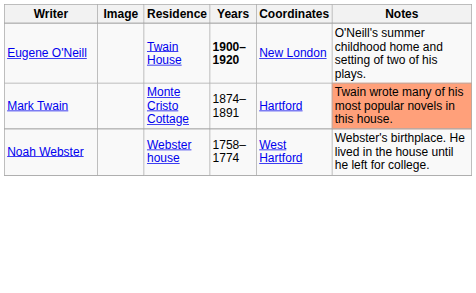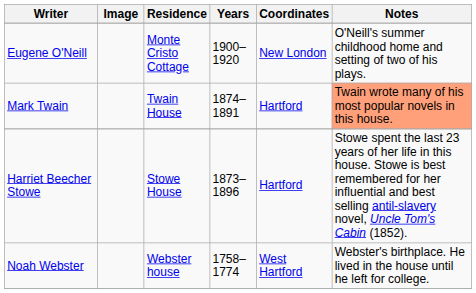 <table class="wikitable sortable" style="width: 100%">
 <tr>
 <th width="20%">Writer</th>
 <th width="10%">Image</th>
 <th width="10%">Residence</th>
 <th width="10%">Years</th>
 <th width="10%">Coordinates</th>
 <th width="30%">Notes</th>
 </tr>
 <tr>
 </tr>
 <tr>
 <td><a href='#'>Eugene O'Neill</a></td>
 <td></td>
-<td><a href='#'>Twain House</a></td>
-<td><strong>1900–1920</strong></td>
+<td><a href='#'>Monte Cristo Cottage</a></td>
+<td>1900–1920</td>
 <td><a href='#'>New London</a> <br></td>
 <td>O'Neill's summer childhood home and setting of two of his plays.</td>
 </tr>
 <tr>
 <td><a href='#'>Mark Twain</a></td>
 <td></td>
-<td><a href='#'>Monte Cristo Cottage</a></td>
+<td><a href='#'>Twain House</a></td>
 <td>1874–1891</td>
 <td><a href='#'>Hartford</a> <br></td>
 <td style="background: lightsalmon;">Twain wrote many of his most popular novels in this house.</td>
 </tr>
 <tr>
+</tr>
+<tr>
+<td><a href='#'>Harriet Beecher Stowe</a></td>
+<td></td>
+<td><a href='#'>Stowe House</a></td>
+<td>1873–1896</td>
+<td><a href='#'>Hartford</a> <br></td>
+<td>Stowe spent the last 23 years of her life in this house. Stowe is best remembered for her influential and best selling <a href='#'>antil-slavery</a> novel, <em><a href='#'>Uncle Tom's Cabin</a></em> (1852).</td>
 </tr>
 <tr>
 <td><a href='#'>Noah Webster</a></td>
 <td></td>
 <td><a href='#'>Webster house</a></td>
 <td>1758–1774</td>
 <td><a href='#'>West Hartford</a> <br></td>
 <td>Webster's birthplace. He lived in the house until he left for college.</td>
 </tr>
 <tr>
 </tr>
 </table>
